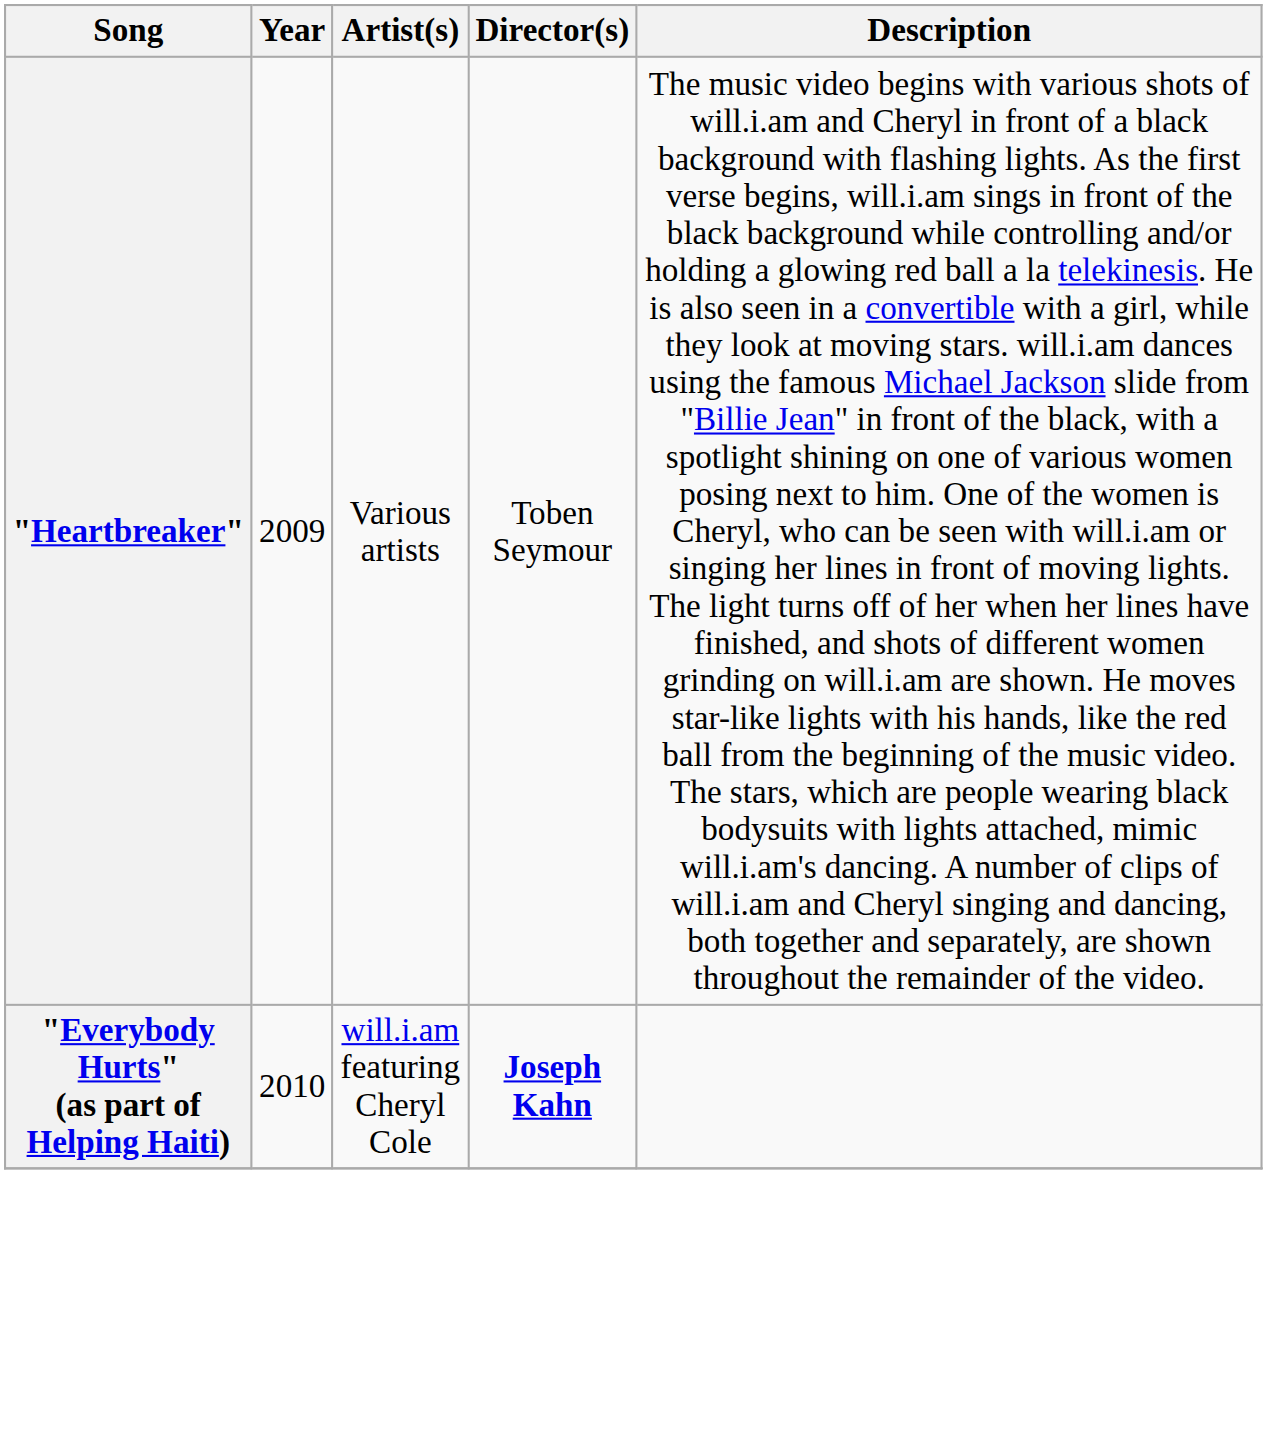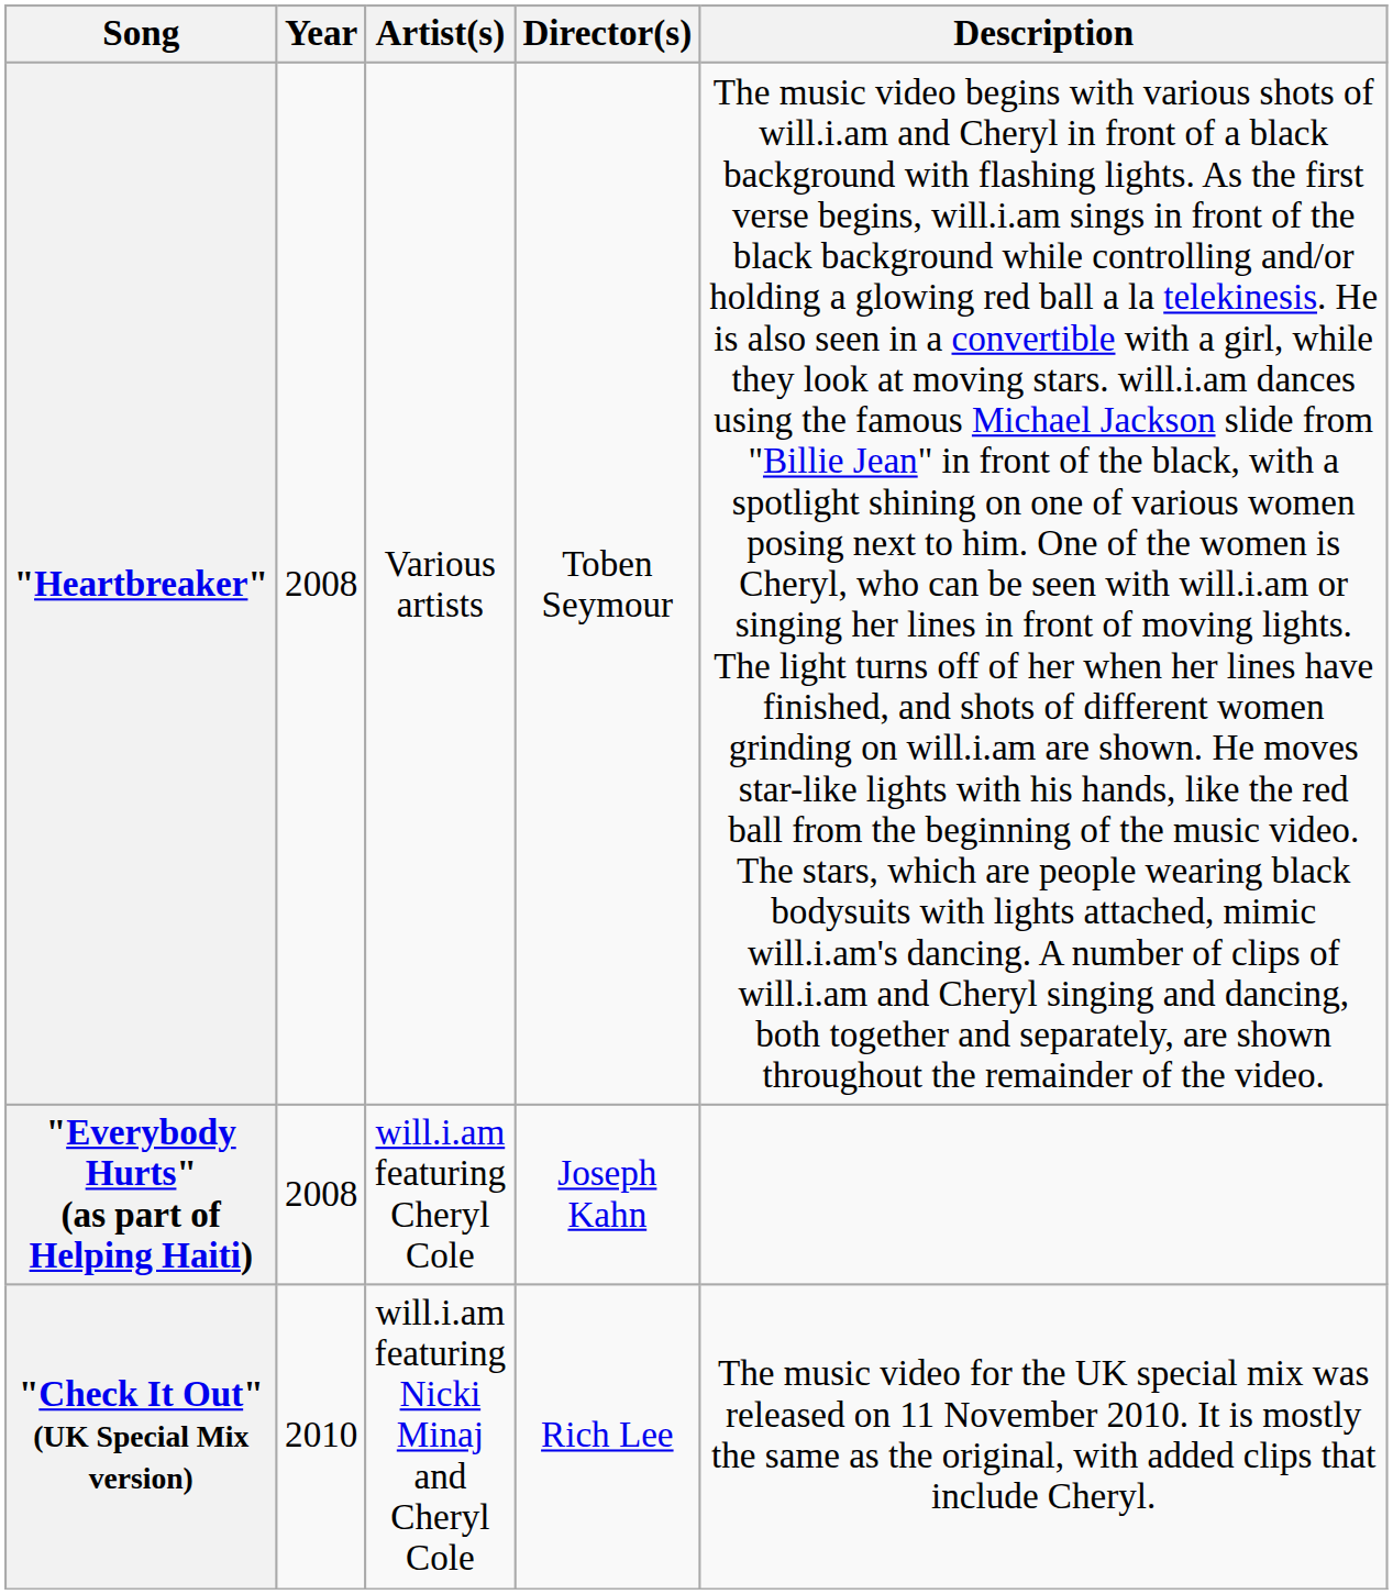 <table class="wikitable sortable plainrowheaders" style="text-align:center;">
 <tr>
 <th scope="col">Song</th>
 <th scope="col">Year</th>
 <th scope="col">Artist(s)</th>
 <th scope="col">Director(s)</th>
 <th scope="col" class="unsortable" style="width: 40em;">Description</th>
 </tr>
 <tr>
 <th scope="row">"<a href='#'>Heartbreaker</a>"</th>
-<td>2009</td>
+<td>2008</td>
 <td>Various artists</td>
 <td>Toben Seymour</td>
 <td>The music video begins with various shots of will.i.am and Cheryl in front of a black background with flashing lights. As the first verse begins, will.i.am sings in front of the black background while controlling and/or holding a glowing red ball a la <a href='#'>telekinesis</a>. He is also seen in a <a href='#'>convertible</a> with a girl, while they look at moving stars. will.i.am dances using the famous <a href='#'>Michael Jackson</a> slide from "<a href='#'>Billie Jean</a>" in front of the black, with a spotlight shining on one of various women posing next to him. One of the women is Cheryl, who can be seen with will.i.am or singing her lines in front of moving lights. The light turns off of her when her lines have finished, and shots of different women grinding on will.i.am are shown. He moves star-like lights with his hands, like the red ball from the beginning of the music video. The stars, which are people wearing black bodysuits with lights attached, mimic will.i.am's dancing. A number of clips of will.i.am and Cheryl singing and dancing, both together and separately, are shown throughout the remainder of the video.</td>
 </tr>
 <tr>
 <th scope="row">"<a href='#'>Everybody Hurts</a>"<br><span>(as part of <a href='#'>Helping Haiti</a>)</span></th>
+<td>2008</td>
+<td><a href='#'>will.i.am</a> featuring Cheryl Cole</td>
+<td><a href='#'>Joseph Kahn</a></td>
+<td></td>
+</tr>
+<tr>
+<th scope="row">"<a href='#'>Check It Out</a>" <small>(UK Special Mix version)</small></th>
 <td>2010</td>
-<td><a href='#'>will.i.am</a> featuring Cheryl Cole</td>
-<td><strong><a href='#'>Joseph Kahn</a></strong></td>
-<td></td>
+<td>will.i.am featuring <a href='#'>Nicki Minaj</a> and Cheryl Cole</td>
+<td><a href='#'>Rich Lee</a></td>
+<td>The music video for the UK special mix was released on 11 November 2010. It is mostly the same as the original, with added clips that include Cheryl.</td>
 </tr>
 <tr>
 </tr>
 </table>
